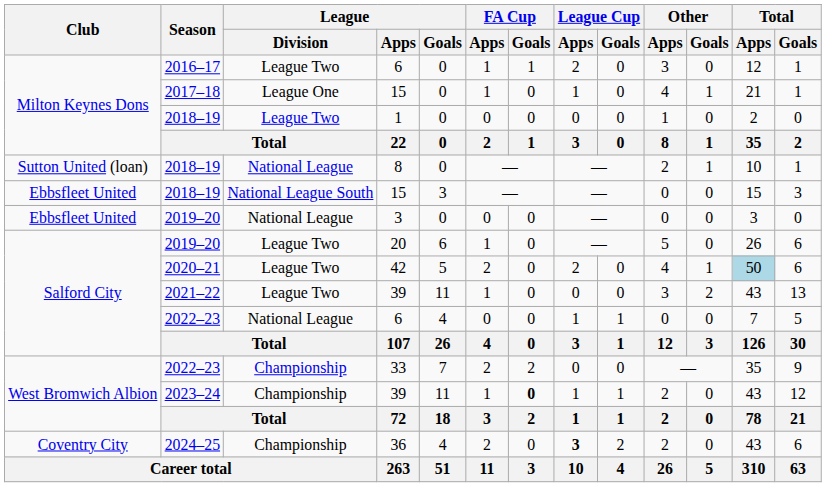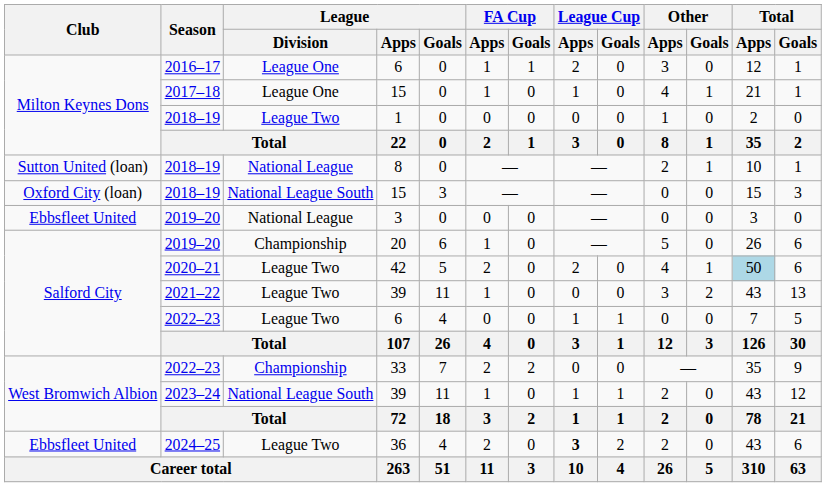 <table class=wikitable style="text-align:center">
 <tr>
 <th rowspan=2>Club</th>
 <th rowspan=2>Season</th>
 <th colspan=3>League</th>
 <th colspan=2><a href='#'>FA Cup</a></th>
 <th colspan=2><a href='#'>League Cup</a></th>
 <th colspan=2>Other</th>
 <th colspan=2>Total</th>
 </tr>
 <tr>
 <th>Division</th>
 <th>Apps</th>
 <th>Goals</th>
 <th>Apps</th>
 <th>Goals</th>
 <th>Apps</th>
 <th>Goals</th>
 <th>Apps</th>
 <th>Goals</th>
 <th>Apps</th>
 <th>Goals</th>
 </tr>
 <tr>
 <td rowspan="4"><a href='#'>Milton Keynes Dons</a></td>
 <td><a href='#'>2016–17</a></td>
-<td>League Two</td>
+<td><a href='#'>League One</a></td>
 <td>6</td>
 <td>0</td>
 <td>1</td>
 <td>1</td>
 <td>2</td>
 <td>0</td>
 <td>3</td>
 <td>0</td>
 <td>12</td>
 <td>1</td>
 </tr>
 <tr>
 <td><a href='#'>2017–18</a></td>
 <td>League One</td>
 <td>15</td>
 <td>0</td>
 <td>1</td>
 <td>0</td>
 <td>1</td>
 <td>0</td>
 <td>4</td>
 <td>1</td>
 <td>21</td>
 <td>1</td>
 </tr>
 <tr>
 <td><a href='#'>2018–19</a></td>
 <td><a href='#'>League Two</a></td>
 <td>1</td>
 <td>0</td>
 <td>0</td>
 <td>0</td>
 <td>0</td>
 <td>0</td>
 <td>1</td>
 <td>0</td>
 <td>2</td>
 <td>0</td>
 </tr>
 <tr>
 <th colspan="2">Total</th>
 <th>22</th>
 <th>0</th>
 <th>2</th>
 <th>1</th>
 <th>3</th>
 <th>0</th>
 <th>8</th>
 <th>1</th>
 <th>35</th>
 <th>2</th>
 </tr>
 <tr>
 <td><a href='#'>Sutton United</a> (loan)</td>
 <td><a href='#'>2018–19</a></td>
 <td><a href='#'>National League</a></td>
 <td>8</td>
 <td>0</td>
 <td colspan="2">—</td>
 <td colspan="2">—</td>
 <td>2</td>
 <td>1</td>
 <td>10</td>
 <td>1</td>
 </tr>
 <tr>
-<td><a href='#'>Ebbsfleet United</a></td>
+<td><a href='#'>Oxford City</a> (loan)</td>
 <td><a href='#'>2018–19</a></td>
 <td><a href='#'>National League South</a></td>
 <td>15</td>
 <td>3</td>
 <td colspan="2">—</td>
 <td colspan="2">—</td>
 <td>0</td>
 <td>0</td>
 <td>15</td>
 <td>3</td>
 </tr>
 <tr>
 <td><a href='#'>Ebbsfleet United</a></td>
 <td><a href='#'>2019–20</a></td>
 <td>National League</td>
 <td>3</td>
 <td>0</td>
 <td>0</td>
 <td>0</td>
 <td colspan="2">—</td>
 <td>0</td>
 <td>0</td>
 <td>3</td>
 <td>0</td>
 </tr>
 <tr>
 <td rowspan="5"><a href='#'>Salford City</a></td>
 <td><a href='#'>2019–20</a></td>
-<td>League Two</td>
+<td>Championship</td>
 <td>20</td>
 <td>6</td>
 <td>1</td>
 <td>0</td>
 <td colspan="2">—</td>
 <td>5</td>
 <td>0</td>
 <td>26</td>
 <td>6</td>
 </tr>
 <tr>
 <td><a href='#'>2020–21</a></td>
 <td>League Two</td>
 <td>42</td>
 <td>5</td>
 <td>2</td>
 <td>0</td>
 <td>2</td>
 <td>0</td>
 <td>4</td>
 <td>1</td>
 <td style="background: lightblue;">50</td>
 <td>6</td>
 </tr>
 <tr>
 <td><a href='#'>2021–22</a></td>
 <td>League Two</td>
 <td>39</td>
 <td>11</td>
 <td>1</td>
 <td>0</td>
 <td>0</td>
 <td>0</td>
 <td>3</td>
 <td>2</td>
 <td>43</td>
 <td>13</td>
 </tr>
 <tr>
 <td><a href='#'>2022–23</a></td>
-<td>National League</td>
+<td>League Two</td>
 <td>6</td>
 <td>4</td>
 <td>0</td>
 <td>0</td>
 <td>1</td>
 <td>1</td>
 <td>0</td>
 <td>0</td>
 <td>7</td>
 <td>5</td>
 </tr>
 <tr>
 <th colspan="2">Total</th>
 <th>107</th>
 <th>26</th>
 <th>4</th>
 <th>0</th>
 <th>3</th>
 <th>1</th>
 <th>12</th>
 <th>3</th>
 <th>126</th>
 <th>30</th>
 </tr>
 <tr>
 <td rowspan="3"><a href='#'>West Bromwich Albion</a></td>
 <td><a href='#'>2022–23</a></td>
 <td><a href='#'>Championship</a></td>
 <td>33</td>
 <td>7</td>
 <td>2</td>
 <td>2</td>
 <td>0</td>
 <td>0</td>
 <td colspan="2">—</td>
 <td>35</td>
 <td>9</td>
 </tr>
 <tr>
 <td><a href='#'>2023–24</a></td>
-<td>Championship</td>
+<td><a href='#'>National League South</a></td>
 <td>39</td>
 <td>11</td>
 <td>1</td>
-<td><strong>0</strong></td>
+<td>0</td>
 <td>1</td>
 <td>1</td>
 <td>2</td>
 <td>0</td>
 <td>43</td>
 <td>12</td>
 </tr>
 <tr>
 <th colspan="2">Total</th>
 <th>72</th>
 <th>18</th>
 <th>3</th>
 <th>2</th>
 <th>1</th>
 <th>1</th>
 <th>2</th>
 <th>0</th>
 <th>78</th>
 <th>21</th>
 </tr>
 <tr>
-<td><a href='#'>Coventry City</a></td>
+<td><a href='#'>Ebbsfleet United</a></td>
 <td><a href='#'>2024–25</a></td>
-<td>Championship</td>
+<td>League Two</td>
 <td>36</td>
 <td>4</td>
 <td>2</td>
 <td>0</td>
 <td><strong>3</strong></td>
 <td>2</td>
 <td>2</td>
 <td>0</td>
 <td>43</td>
 <td>6</td>
 </tr>
 <tr>
 <th colspan="3">Career total</th>
 <th>263</th>
 <th>51</th>
 <th>11</th>
 <th>3</th>
 <th>10</th>
 <th>4</th>
 <th>26</th>
 <th>5</th>
 <th>310</th>
 <th>63</th>
 </tr>
 </table>
